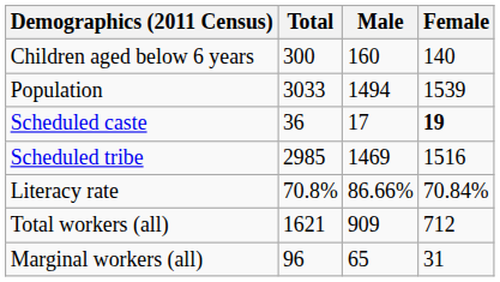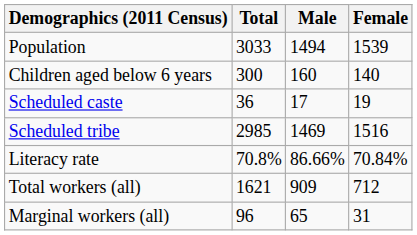 <table class="wikitable sortable">
 <tr>
 <th>Demographics (2011 Census)</th>
 <th>Total</th>
 <th>Male</th>
 <th>Female</th>
 </tr>
 <tr>
+<td>Population</td>
+<td>3033</td>
+<td>1494</td>
+<td>1539</td>
+</tr>
+<tr>
 <td>Children aged below 6 years</td>
 <td>300</td>
 <td>160</td>
 <td>140</td>
 </tr>
 <tr>
-<td>Population</td>
-<td>3033</td>
-<td>1494</td>
-<td>1539</td>
-</tr>
-<tr>
 <td><a href='#'>Scheduled caste</a></td>
 <td>36</td>
 <td>17</td>
-<td><strong>19</strong></td>
+<td>19</td>
 </tr>
 <tr>
 <td><a href='#'>Scheduled tribe</a></td>
 <td>2985</td>
 <td>1469</td>
 <td>1516</td>
 </tr>
 <tr>
 <td>Literacy rate</td>
 <td>70.8%</td>
 <td>86.66%</td>
 <td>70.84%</td>
 </tr>
 <tr>
 <td>Total workers (all)</td>
 <td>1621</td>
 <td>909</td>
 <td>712</td>
 </tr>
 <tr>
 <td>Marginal workers (all)</td>
 <td>96</td>
 <td>65</td>
 <td>31</td>
 </tr>
 </table>
